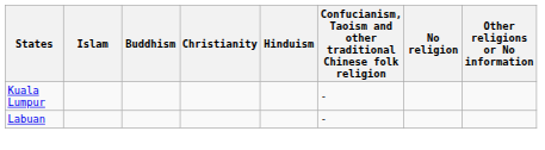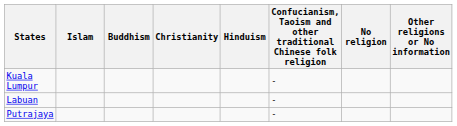 <table class="wikitable">
 <tr>
 <th style="width:50pt;">States</th>
 <th style="width:50pt;">Islam</th>
 <th style="width:50pt;">Buddhism</th>
 <th style="width:50pt;">Christianity</th>
 <th style="width:50pt;">Hinduism</th>
 <th style="width:50pt;">Confucianism, Taoism and other traditional Chinese folk religion</th>
 <th style="width:50pt;">No religion</th>
 <th style="width:50pt;">Other religions or No information</th>
 </tr>
 <tr>
 <td><a href='#'>Kuala Lumpur</a></td>
 <td></td>
 <td></td>
 <td></td>
 <td></td>
 <td>-</td>
 <td></td>
 <td></td>
 </tr>
 <tr>
 <td><a href='#'>Labuan</a></td>
 <td></td>
 <td></td>
 <td></td>
 <td></td>
 <td>-</td>
 <td></td>
 <td></td>
 </tr>
+<tr>
+<td><a href='#'>Putrajaya</a></td>
+<td></td>
+<td></td>
+<td></td>
+<td></td>
+<td>-</td>
+<td></td>
+<td></td>
+</tr>
 </table>
